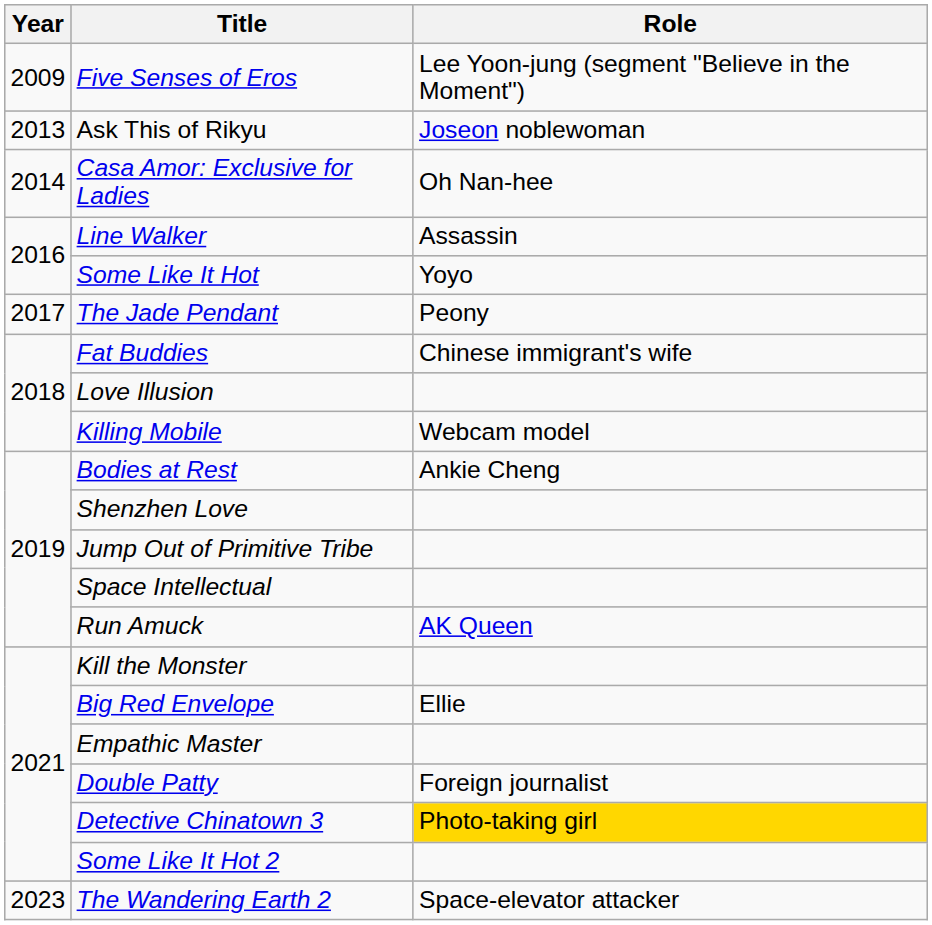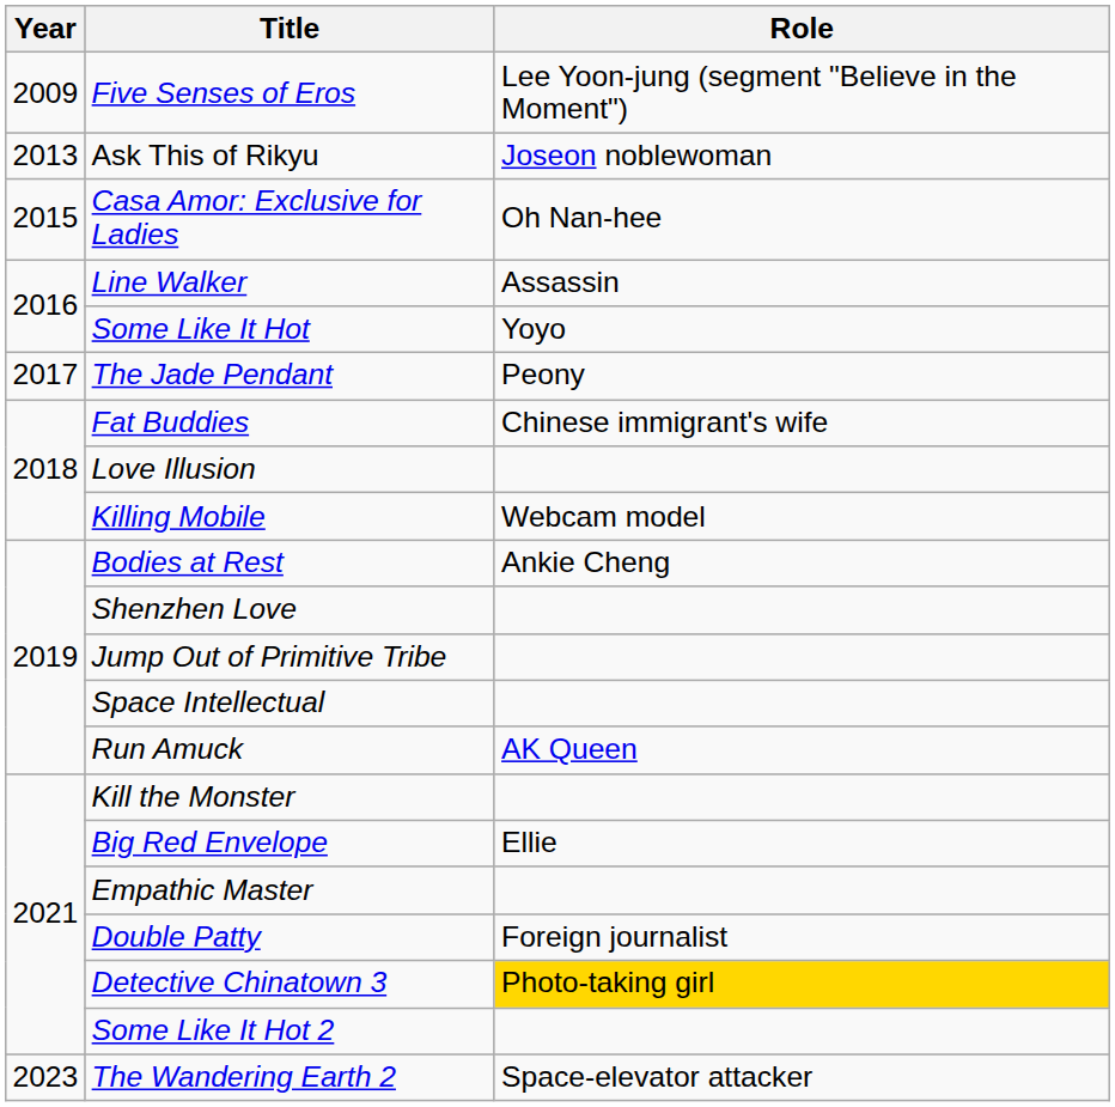 <table class="wikitable sortable" style="width:600px">
 <tr>
 <th width=10>Year</th>
 <th>Title</th>
 <th>Role</th>
 </tr>
 <tr>
 <td>2009</td>
 <td><em><a href='#'>Five Senses of Eros</a></em></td>
 <td>Lee Yoon-jung (segment "Believe in the Moment")</td>
 </tr>
 <tr>
 <td>2013</td>
 <td>Ask This of Rikyu</td>
 <td><a href='#'>Joseon</a> noblewoman</td>
 </tr>
 <tr>
-<td>2014</td>
+<td>2015</td>
 <td><em><a href='#'>Casa Amor: Exclusive for Ladies</a></em></td>
 <td>Oh Nan-hee</td>
 </tr>
 <tr>
 <td rowspan=2>2016</td>
 <td><em><a href='#'>Line Walker</a></em></td>
 <td>Assassin</td>
 </tr>
 <tr>
 <td><em><a href='#'>Some Like It Hot</a></em></td>
 <td>Yoyo</td>
 </tr>
 <tr>
 <td>2017</td>
 <td><em><a href='#'>The Jade Pendant</a></em></td>
 <td>Peony</td>
 </tr>
 <tr>
 <td rowspan=3>2018</td>
 <td><em><a href='#'>Fat Buddies</a></em></td>
 <td>Chinese immigrant's wife</td>
 </tr>
 <tr>
 <td><em>Love Illusion</em></td>
 <td></td>
 </tr>
 <tr>
 <td><em><a href='#'>Killing Mobile</a></em></td>
 <td>Webcam model</td>
 </tr>
 <tr>
 <td rowspan=5>2019</td>
 <td><em><a href='#'>Bodies at Rest</a></em></td>
 <td>Ankie Cheng</td>
 </tr>
 <tr>
 <td><em>Shenzhen Love</em></td>
 <td></td>
 </tr>
 <tr>
 <td><em>Jump Out of Primitive Tribe</em></td>
 <td></td>
 </tr>
 <tr>
 <td><em>Space Intellectual</em></td>
 <td></td>
 </tr>
 <tr>
 <td><em>Run Amuck</em></td>
 <td><a href='#'>AK Queen</a></td>
 </tr>
 <tr>
 <td rowspan=6>2021</td>
 <td><em>Kill the Monster</em></td>
 <td></td>
 </tr>
 <tr>
 <td><em><a href='#'>Big Red Envelope</a></em></td>
 <td>Ellie</td>
 </tr>
 <tr>
 <td><em>Empathic Master</em></td>
 <td></td>
 </tr>
 <tr>
 <td><em><a href='#'>Double Patty</a></em></td>
 <td>Foreign journalist</td>
 </tr>
 <tr>
 <td><em><a href='#'>Detective Chinatown 3</a></em></td>
 <td style="background: gold;">Photo-taking girl</td>
 </tr>
 <tr>
 <td><em><a href='#'>Some Like It Hot 2</a></em></td>
 <td></td>
 </tr>
 <tr>
 <td>2023</td>
 <td><em><a href='#'>The Wandering Earth 2</a></em></td>
 <td>Space-elevator attacker</td>
 </tr>
 </table>
